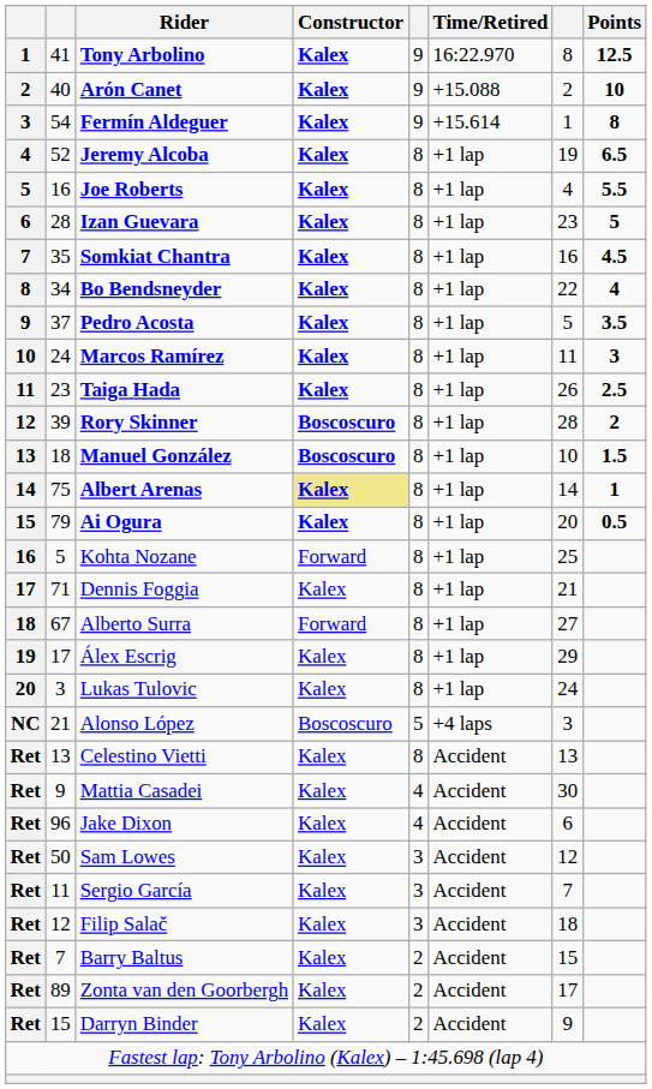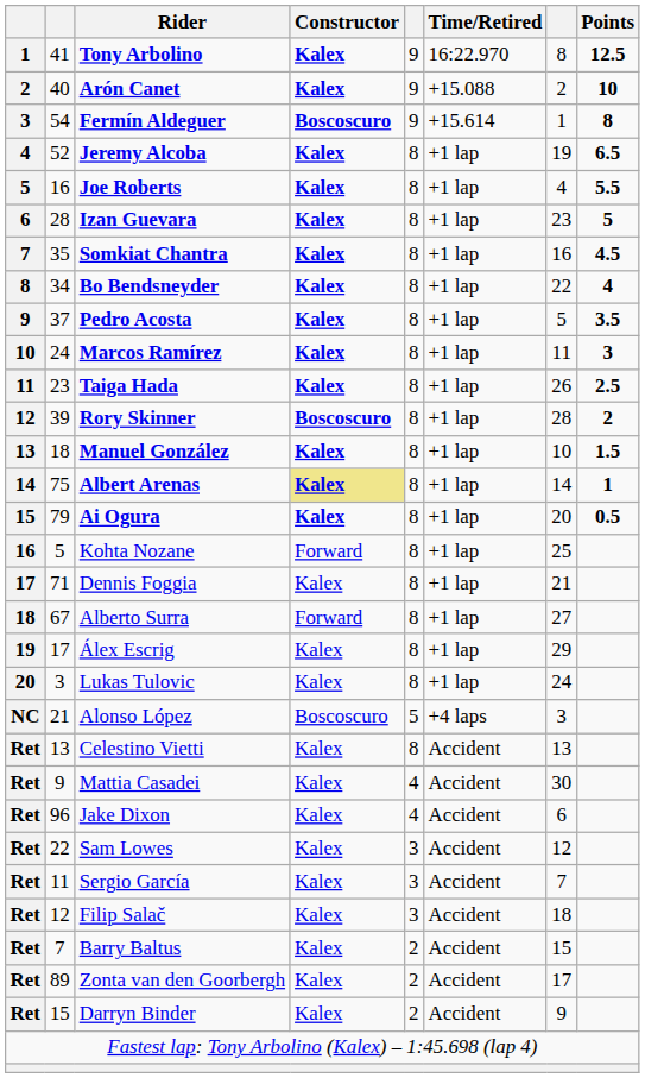 <table class="wikitable sortable" style="font-size: 85%;">
 <tr>
 <th scope="col"></th>
 <th scope="col"></th>
 <th scope="col">Rider</th>
 <th scope="col">Constructor</th>
 <th scope="col" class="unsortable"></th>
 <th scope="col" class="unsortable">Time/Retired</th>
 <th scope="col"></th>
 <th scope="col">Points</th>
 </tr>
 <tr>
 <th scope="row">1</th>
 <td align="center">41</td>
 <td data-sort-value="arb"> <strong><a href='#'>Tony Arbolino</a></strong></td>
 <td><strong><a href='#'>Kalex</a></strong></td>
 <td>9</td>
 <td>16:22.970</td>
 <td align="center">8</td>
 <td align="center"><strong>12.5</strong></td>
 </tr>
 <tr>
 <th scope="row">2</th>
 <td align="center">40</td>
 <td data-sort-value="can"> <strong><a href='#'>Arón Canet</a></strong></td>
 <td><strong><a href='#'>Kalex</a></strong></td>
 <td>9</td>
 <td>+15.088</td>
 <td align="center">2</td>
 <td align="center"><strong>10</strong></td>
 </tr>
 <tr>
 <th scope="row">3</th>
 <td align="center">54</td>
 <td data-sort-value="ald"> <strong><a href='#'>Fermín Aldeguer</a></strong></td>
-<td><strong><a href='#'>Kalex</a></strong></td>
+<td><strong><a href='#'>Boscoscuro</a></strong></td>
 <td>9</td>
 <td>+15.614</td>
 <td align="center">1</td>
 <td align="center"><strong>8</strong></td>
 </tr>
 <tr>
 <th scope="row">4</th>
 <td align="center">52</td>
 <td data-sort-value="alc"> <strong><a href='#'>Jeremy Alcoba</a></strong></td>
 <td><strong><a href='#'>Kalex</a></strong></td>
 <td>8</td>
 <td>+1 lap</td>
 <td align="center">19</td>
 <td align="center"><strong>6.5</strong></td>
 </tr>
 <tr>
 <th scope="row">5</th>
 <td align="center">16</td>
 <td data-sort-value="rob"> <strong><a href='#'>Joe Roberts</a></strong></td>
 <td><strong><a href='#'>Kalex</a></strong></td>
 <td>8</td>
 <td>+1 lap</td>
 <td align="center">4</td>
 <td align="center"><strong>5.5</strong></td>
 </tr>
 <tr>
 <th scope="row">6</th>
 <td align="center">28</td>
 <td data-sort-value="gue"> <strong><a href='#'>Izan Guevara</a></strong></td>
 <td><strong><a href='#'>Kalex</a></strong></td>
 <td>8</td>
 <td>+1 lap</td>
 <td align="center">23</td>
 <td align="center"><strong>5</strong></td>
 </tr>
 <tr>
 <th scope="row">7</th>
 <td align="center">35</td>
 <td data-sort-value="cha"> <strong><a href='#'>Somkiat Chantra</a></strong></td>
 <td><strong><a href='#'>Kalex</a></strong></td>
 <td>8</td>
 <td>+1 lap</td>
 <td align="center">16</td>
 <td align="center"><strong>4.5</strong></td>
 </tr>
 <tr>
 <th scope="row">8</th>
 <td align="center">34</td>
 <td data-sort-value="ben"> <strong><a href='#'>Bo Bendsneyder</a></strong></td>
 <td><strong><a href='#'>Kalex</a></strong></td>
 <td>8</td>
 <td>+1 lap</td>
 <td align="center">22</td>
 <td align="center"><strong>4</strong></td>
 </tr>
 <tr>
 <th scope="row">9</th>
 <td align="center">37</td>
 <td data-sort-value="aco"> <strong><a href='#'>Pedro Acosta</a></strong></td>
 <td><strong><a href='#'>Kalex</a></strong></td>
 <td>8</td>
 <td>+1 lap</td>
 <td align="center">5</td>
 <td align="center"><strong>3.5</strong></td>
 </tr>
 <tr>
 <th scope="row">10</th>
 <td align="center">24</td>
 <td data-sort-value="ram"> <strong><a href='#'>Marcos Ramírez</a></strong></td>
 <td><strong><a href='#'>Kalex</a></strong></td>
 <td>8</td>
 <td>+1 lap</td>
 <td align="center">11</td>
 <td align="center"><strong>3</strong></td>
 </tr>
 <tr>
 <th scope="row">11</th>
 <td align="center">23</td>
 <td data-sort-value="had"> <strong><a href='#'>Taiga Hada</a></strong></td>
 <td><strong><a href='#'>Kalex</a></strong></td>
 <td>8</td>
 <td>+1 lap</td>
 <td align="center">26</td>
 <td align="center"><strong>2.5</strong></td>
 </tr>
 <tr>
 <th scope="row">12</th>
 <td align="center">39</td>
 <td data-sort-value="ski"> <strong><a href='#'>Rory Skinner</a></strong></td>
 <td><strong><a href='#'>Boscoscuro</a></strong></td>
 <td>8</td>
 <td>+1 lap</td>
 <td align="center">28</td>
 <td align="center"><strong>2</strong></td>
 </tr>
 <tr>
 <th scope="row">13</th>
 <td align="center">18</td>
 <td data-sort-value="gon"> <strong><a href='#'>Manuel González</a></strong></td>
-<td><strong><a href='#'>Boscoscuro</a></strong></td>
+<td><strong><a href='#'>Kalex</a></strong></td>
 <td>8</td>
 <td>+1 lap</td>
 <td align="center">10</td>
 <td align="center"><strong>1.5</strong></td>
 </tr>
 <tr>
 <th scope="row">14</th>
 <td align="center">75</td>
 <td data-sort-value="are"> <strong><a href='#'>Albert Arenas</a></strong></td>
 <td style="background: khaki;"><strong><a href='#'>Kalex</a></strong></td>
 <td>8</td>
 <td>+1 lap</td>
 <td align="center">14</td>
 <td align="center"><strong>1</strong></td>
 </tr>
 <tr>
 <th scope="row">15</th>
 <td align="center">79</td>
 <td data-sort-value="ogu"> <strong><a href='#'>Ai Ogura</a></strong></td>
 <td><strong><a href='#'>Kalex</a></strong></td>
 <td>8</td>
 <td>+1 lap</td>
 <td align="center">20</td>
 <td align="center"><strong>0.5</strong></td>
 </tr>
 <tr>
 <th scope="row">16</th>
 <td align="center">5</td>
 <td data-sort-value="noz"> <a href='#'>Kohta Nozane</a></td>
 <td><a href='#'>Forward</a></td>
 <td>8</td>
 <td>+1 lap</td>
 <td align="center">25</td>
 <td></td>
 </tr>
 <tr>
 <th scope="row">17</th>
 <td align="center">71</td>
 <td data-sort-value="fog"> <a href='#'>Dennis Foggia</a></td>
 <td><a href='#'>Kalex</a></td>
 <td>8</td>
 <td>+1 lap</td>
 <td align="center">21</td>
 <td align="center"></td>
 </tr>
 <tr>
 <th scope="row">18</th>
 <td align="center">67</td>
 <td data-sort-value="sur"> <a href='#'>Alberto Surra</a></td>
 <td><a href='#'>Forward</a></td>
 <td>8</td>
 <td>+1 lap</td>
 <td align="center">27</td>
 <td></td>
 </tr>
 <tr>
 <th scope="row">19</th>
 <td align="center">17</td>
 <td data-sort-value="esc"> <a href='#'>Álex Escrig</a></td>
 <td><a href='#'>Kalex</a></td>
 <td>8</td>
 <td>+1 lap</td>
 <td align="center">29</td>
 <td align="center"></td>
 </tr>
 <tr>
 <th scope="row">20</th>
 <td align="center">3</td>
 <td data-sort-value="tul"> <a href='#'>Lukas Tulovic</a></td>
 <td><a href='#'>Kalex</a></td>
 <td>8</td>
 <td>+1 lap</td>
 <td align="center">24</td>
 <td align="center"></td>
 </tr>
 <tr>
 <th scope="row">NC</th>
 <td align="center">21</td>
 <td data-sort-value="lop"> <a href='#'>Alonso López</a></td>
 <td><a href='#'>Boscoscuro</a></td>
 <td>5</td>
 <td>+4 laps</td>
 <td align="center">3</td>
 <td align="center"></td>
 </tr>
 <tr>
 <th scope="row">Ret</th>
 <td align="center">13</td>
 <td data-sort-value="vie"> <a href='#'>Celestino Vietti</a></td>
 <td><a href='#'>Kalex</a></td>
 <td>8</td>
 <td>Accident</td>
 <td align="center">13</td>
 <td></td>
 </tr>
 <tr>
 <th scope="row">Ret</th>
 <td align="center">9</td>
 <td data-sort-value="cas"> <a href='#'>Mattia Casadei</a></td>
 <td><a href='#'>Kalex</a></td>
 <td>4</td>
 <td>Accident</td>
 <td align="center">30</td>
 <td align="center"></td>
 </tr>
 <tr>
 <th scope="row">Ret</th>
 <td align="center">96</td>
 <td data-sort-value="dix"> <a href='#'>Jake Dixon</a></td>
 <td><a href='#'>Kalex</a></td>
 <td>4</td>
 <td>Accident</td>
 <td align="center">6</td>
 <td align="center"></td>
 </tr>
 <tr>
 <th scope="row">Ret</th>
-<td align="center">50</td>
+<td align="center">22</td>
 <td data-sort-value="low"> <a href='#'>Sam Lowes</a></td>
 <td><a href='#'>Kalex</a></td>
 <td>3</td>
 <td>Accident</td>
 <td align="center">12</td>
 <td align="center"></td>
 </tr>
 <tr>
 <th scope="row">Ret</th>
 <td align="center">11</td>
 <td data-sort-value="gar"> <a href='#'>Sergio García</a></td>
 <td><a href='#'>Kalex</a></td>
 <td>3</td>
 <td>Accident</td>
 <td align="center">7</td>
 <td align="center"></td>
 </tr>
 <tr>
 <th scope="row">Ret</th>
 <td align="center">12</td>
 <td data-sort-value="sal"> <a href='#'>Filip Salač</a></td>
 <td><a href='#'>Kalex</a></td>
 <td>3</td>
 <td>Accident</td>
 <td align="center">18</td>
 <td align="center"></td>
 </tr>
 <tr>
 <th scope="row">Ret</th>
 <td align="center">7</td>
 <td data-sort-value="bal"> <a href='#'>Barry Baltus</a></td>
 <td><a href='#'>Kalex</a></td>
 <td>2</td>
 <td>Accident</td>
 <td align="center">15</td>
 <td align="center"></td>
 </tr>
 <tr>
 <th scope="row">Ret</th>
 <td align="center">89</td>
 <td data-sort-value="goo"> <a href='#'>Zonta van den Goorbergh</a></td>
 <td><a href='#'>Kalex</a></td>
 <td>2</td>
 <td>Accident</td>
 <td align="center">17</td>
 <td align="center"></td>
 </tr>
 <tr>
 <th scope="row">Ret</th>
 <td align="center">15</td>
 <td data-sort-value="bin"> <a href='#'>Darryn Binder</a></td>
 <td><a href='#'>Kalex</a></td>
 <td>2</td>
 <td>Accident</td>
 <td align="center">9</td>
 <td align="center"></td>
 </tr>
 <tr class="sortbottom">
 <td colspan="8" style="text-align:center"><em><a href='#'>Fastest lap</a>:  <a href='#'>Tony Arbolino</a> (<a href='#'>Kalex</a>) – 1:45.698 (lap 4)</em></td>
 </tr>
 <tr>
 <th colspan=8></th>
 </tr>
 </table>
